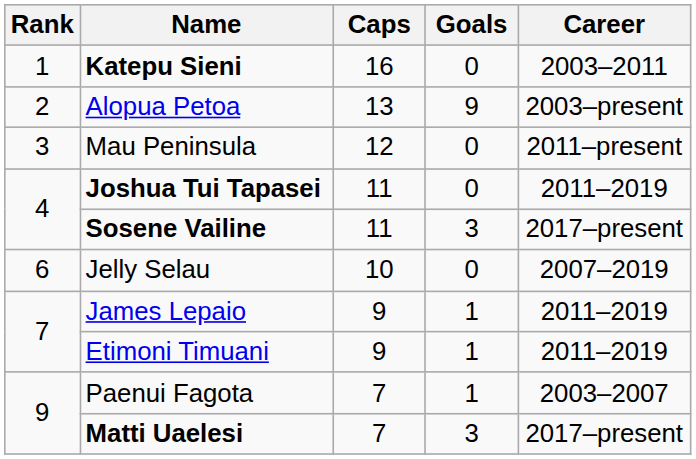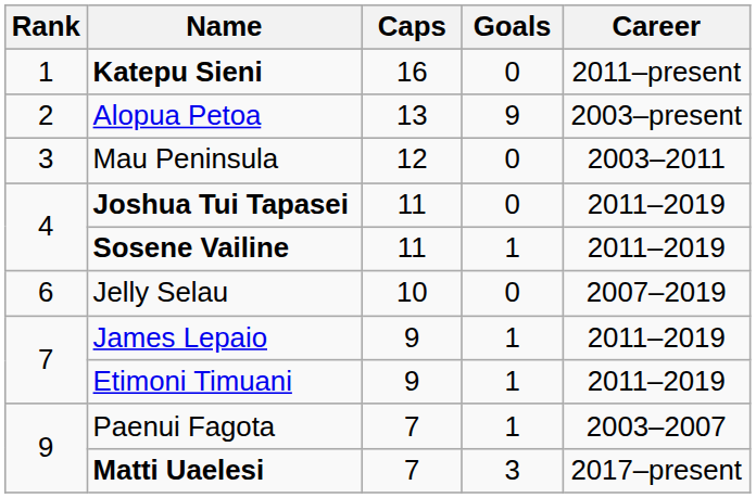 <table class="wikitable sortable" style="text-align: center;">
 <tr>
 <th width=30px>Rank</th>
 <th width=150px>Name</th>
 <th width=50px>Caps</th>
 <th width=50px>Goals</th>
 <th width=100px>Career</th>
 </tr>
 <tr>
 <td>1</td>
 <td align=left><strong>Katepu Sieni</strong></td>
 <td>16</td>
 <td>0</td>
-<td>2003–2011</td>
+<td>2011–present</td>
 </tr>
 <tr>
 <td>2</td>
 <td align=left><a href='#'>Alopua Petoa</a></td>
 <td>13</td>
 <td>9</td>
 <td>2003–present</td>
 </tr>
 <tr>
 <td>3</td>
 <td align=left>Mau Peninsula</td>
 <td>12</td>
 <td>0</td>
-<td>2011–present</td>
+<td>2003–2011</td>
 </tr>
 <tr>
 <td rowspan="2">4</td>
 <td align=left><strong>Joshua Tui Tapasei</strong></td>
 <td>11</td>
 <td>0</td>
 <td>2011–2019</td>
 </tr>
 <tr>
 <td align=left><strong>Sosene Vailine</strong></td>
 <td>11</td>
-<td>3</td>
-<td>2017–present</td>
+<td>1</td>
+<td>2011–2019</td>
 </tr>
 <tr>
 <td>6</td>
 <td align=left>Jelly Selau</td>
 <td>10</td>
 <td>0</td>
 <td>2007–2019</td>
 </tr>
 <tr>
 <td rowspan="2">7</td>
 <td align=left><a href='#'>James Lepaio</a></td>
 <td>9</td>
 <td>1</td>
 <td>2011–2019</td>
 </tr>
 <tr>
 <td align=left><a href='#'>Etimoni Timuani</a></td>
 <td>9</td>
 <td>1</td>
 <td>2011–2019</td>
 </tr>
 <tr>
 <td rowspan=2>9</td>
 <td align=left>Paenui Fagota</td>
 <td>7</td>
 <td>1</td>
 <td>2003–2007</td>
 </tr>
 <tr>
 <td align=left><strong>Matti Uaelesi</strong></td>
 <td>7</td>
 <td>3</td>
 <td>2017–present</td>
 </tr>
 </table>
